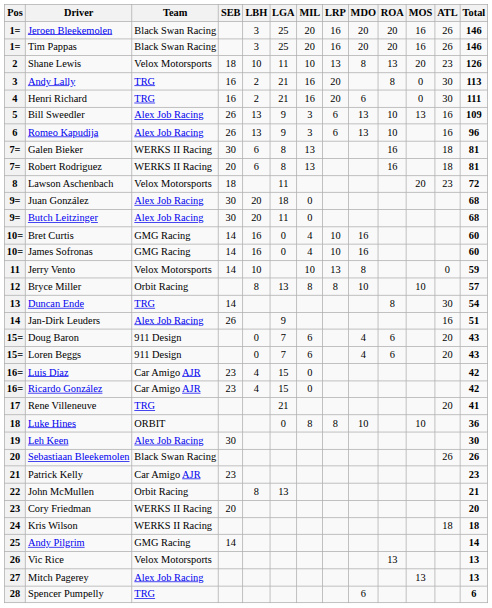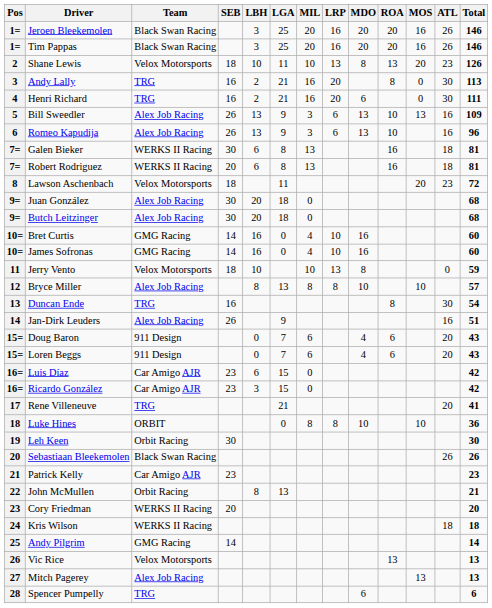 <table class="wikitable" style="font-size: 90%;">
 <tr>
 <th>Pos</th>
 <th>Driver</th>
 <th>Team</th>
 <th>SEB</th>
 <th>LBH</th>
 <th>LGA</th>
 <th>MIL</th>
 <th>LRP</th>
 <th>MDO</th>
 <th>ROA</th>
 <th>MOS</th>
 <th>ATL</th>
 <th>Total</th>
 </tr>
 <tr>
 <th>1=</th>
 <td> <a href='#'>Jeroen Bleekemolen</a></td>
 <td> Black Swan Racing</td>
 <td></td>
 <td align="center">3</td>
 <td align="center">25</td>
 <td align="center">20</td>
 <td align="center">16</td>
 <td align="center">20</td>
 <td align="center">20</td>
 <td align="center">16</td>
 <td align="center">26</td>
 <td align="center"><strong>146</strong></td>
 </tr>
 <tr>
 <th>1=</th>
 <td> Tim Pappas</td>
 <td> Black Swan Racing</td>
 <td></td>
 <td align="center">3</td>
 <td align="center">25</td>
 <td align="center">20</td>
 <td align="center">16</td>
 <td align="center">20</td>
 <td align="center">20</td>
 <td align="center">16</td>
 <td align="center">26</td>
 <td align="center"><strong>146</strong></td>
 </tr>
 <tr>
 <th>2</th>
 <td> Shane Lewis</td>
 <td> Velox Motorsports</td>
 <td align="center">18</td>
 <td align="center">10</td>
 <td align="center">11</td>
 <td align="center">10</td>
 <td align="center">13</td>
 <td align="center">8</td>
 <td align="center">13</td>
 <td align="center">20</td>
 <td align="center">23</td>
 <td align="center"><strong>126</strong></td>
 </tr>
 <tr>
 <th>3</th>
 <td> <a href='#'>Andy Lally</a></td>
 <td> <a href='#'>TRG</a></td>
 <td align="center">16</td>
 <td align="center">2</td>
 <td align="center">21</td>
 <td align="center">16</td>
 <td align="center">20</td>
 <td></td>
 <td align="center">8</td>
 <td align="center">0</td>
 <td align="center">30</td>
 <td align="center"><strong>113</strong></td>
 </tr>
 <tr>
 <th>4</th>
 <td> Henri Richard</td>
 <td> <a href='#'>TRG</a></td>
 <td align="center">16</td>
 <td align="center">2</td>
 <td align="center">21</td>
 <td align="center">16</td>
 <td align="center">20</td>
 <td align="center">6</td>
 <td></td>
 <td align="center">0</td>
 <td align="center">30</td>
 <td align="center"><strong>111</strong></td>
 </tr>
 <tr>
 <th>5</th>
 <td> Bill Sweedler</td>
 <td> <a href='#'>Alex Job Racing</a></td>
 <td align="center">26</td>
 <td align="center">13</td>
 <td align="center">9</td>
 <td align="center">3</td>
 <td align="center">6</td>
 <td align="center">13</td>
 <td align="center">10</td>
 <td align="center">13</td>
 <td align="center">16</td>
 <td align="center"><strong>109</strong></td>
 </tr>
 <tr>
 <th>6</th>
 <td> <a href='#'>Romeo Kapudija</a></td>
 <td> <a href='#'>Alex Job Racing</a></td>
 <td align="center">26</td>
 <td align="center">13</td>
 <td align="center">9</td>
 <td align="center">3</td>
 <td align="center">6</td>
 <td align="center">13</td>
 <td align="center">10</td>
 <td></td>
 <td align="center">16</td>
 <td align="center"><strong>96</strong></td>
 </tr>
 <tr>
 <th>7=</th>
 <td> Galen Bieker</td>
 <td> WERKS II Racing</td>
 <td align="center">30</td>
 <td align="center">6</td>
 <td align="center">8</td>
 <td align="center">13</td>
 <td></td>
 <td></td>
 <td align="center">16</td>
 <td></td>
 <td align="center">18</td>
 <td align="center"><strong>81</strong></td>
 </tr>
 <tr>
 <th>7=</th>
 <td> Robert Rodriguez</td>
 <td> WERKS II Racing</td>
 <td align="center">20</td>
 <td align="center">6</td>
 <td align="center">8</td>
 <td align="center">13</td>
 <td></td>
 <td></td>
 <td align="center">16</td>
 <td></td>
 <td align="center">18</td>
 <td align="center"><strong>81</strong></td>
 </tr>
 <tr>
 <th>8</th>
 <td> Lawson Aschenbach</td>
 <td> Velox Motorsports</td>
 <td align="center">18</td>
 <td></td>
 <td align="center">11</td>
 <td></td>
 <td></td>
 <td></td>
 <td></td>
 <td align="center">20</td>
 <td align="center">23</td>
 <td align="center"><strong>72</strong></td>
 </tr>
 <tr>
 <th>9=</th>
 <td> Juan González</td>
 <td> <a href='#'>Alex Job Racing</a></td>
 <td align="center">30</td>
 <td align="center">20</td>
 <td align="center">18</td>
 <td align="center">0</td>
 <td></td>
 <td></td>
 <td></td>
 <td></td>
 <td></td>
 <td align="center"><strong>68</strong></td>
 </tr>
 <tr>
 <th>9=</th>
 <td> <a href='#'>Butch Leitzinger</a></td>
 <td> <a href='#'>Alex Job Racing</a></td>
 <td align="center">30</td>
 <td align="center">20</td>
-<td align="center">11</td>
+<td align="center">18</td>
 <td align="center">0</td>
 <td></td>
 <td></td>
 <td></td>
 <td></td>
 <td></td>
 <td align="center"><strong>68</strong></td>
 </tr>
 <tr>
 <th>10=</th>
 <td> Bret Curtis</td>
 <td> GMG Racing</td>
 <td align="center">14</td>
 <td align="center">16</td>
 <td align="center">0</td>
 <td align="center">4</td>
 <td align="center">10</td>
 <td align="center">16</td>
 <td></td>
 <td></td>
 <td></td>
 <td align="center"><strong>60</strong></td>
 </tr>
 <tr>
 <th>10=</th>
 <td> James Sofronas</td>
 <td> GMG Racing</td>
 <td align="center">14</td>
 <td align="center">16</td>
 <td align="center">0</td>
 <td align="center">4</td>
 <td align="center">10</td>
 <td align="center">16</td>
 <td></td>
 <td></td>
 <td></td>
 <td align="center"><strong>60</strong></td>
 </tr>
 <tr>
 <th>11</th>
 <td> Jerry Vento</td>
 <td> Velox Motorsports</td>
-<td align="center">14</td>
+<td align="center">18</td>
 <td align="center">10</td>
 <td></td>
 <td align="center">10</td>
 <td align="center">13</td>
 <td align="center">8</td>
 <td></td>
 <td></td>
 <td align="center">0</td>
 <td align="center"><strong>59</strong></td>
 </tr>
 <tr>
 <th>12</th>
 <td> Bryce Miller</td>
-<td> Orbit Racing</td>
+<td> <a href='#'>Alex Job Racing</a></td>
 <td></td>
 <td align="center">8</td>
 <td align="center">13</td>
 <td align="center">8</td>
 <td align="center">8</td>
 <td align="center">10</td>
 <td></td>
 <td align="center">10</td>
 <td></td>
 <td align="center"><strong>57</strong></td>
 </tr>
 <tr>
 <th>13</th>
 <td> <a href='#'>Duncan Ende</a></td>
 <td> <a href='#'>TRG</a></td>
-<td align="center">14</td>
+<td align="center">16</td>
 <td></td>
 <td></td>
 <td></td>
 <td></td>
 <td></td>
 <td align="center">8</td>
 <td></td>
 <td align="center">30</td>
 <td align="center"><strong>54</strong></td>
 </tr>
 <tr>
 <th>14</th>
 <td> Jan-Dirk Leuders</td>
 <td> <a href='#'>Alex Job Racing</a></td>
 <td align="center">26</td>
 <td></td>
 <td align="center">9</td>
 <td></td>
 <td></td>
 <td></td>
 <td></td>
 <td></td>
 <td align="center">16</td>
 <td align="center"><strong>51</strong></td>
 </tr>
 <tr>
 <th>15=</th>
 <td> Doug Baron</td>
 <td> 911 Design</td>
 <td></td>
 <td align="center">0</td>
 <td align="center">7</td>
 <td align="center">6</td>
 <td></td>
 <td align="center">4</td>
 <td align="center">6</td>
 <td></td>
 <td align="center">20</td>
 <td align="center"><strong>43</strong></td>
 </tr>
 <tr>
 <th>15=</th>
 <td> Loren Beggs</td>
 <td> 911 Design</td>
 <td></td>
 <td align="center">0</td>
 <td align="center">7</td>
 <td align="center">6</td>
 <td></td>
 <td align="center">4</td>
 <td align="center">6</td>
 <td></td>
 <td align="center">20</td>
 <td align="center"><strong>43</strong></td>
 </tr>
 <tr>
 <th>16=</th>
 <td> <a href='#'>Luis Díaz</a></td>
 <td> Car Amigo <a href='#'>AJR</a></td>
 <td align="center">23</td>
-<td align="center">4</td>
+<td align="center">6</td>
 <td align="center">15</td>
 <td align="center">0</td>
 <td></td>
 <td></td>
 <td></td>
 <td></td>
 <td></td>
 <td align="center"><strong>42</strong></td>
 </tr>
 <tr>
 <th>16=</th>
 <td> <a href='#'>Ricardo González</a></td>
 <td> Car Amigo <a href='#'>AJR</a></td>
 <td align="center">23</td>
-<td align="center">4</td>
+<td align="center">3</td>
 <td align="center">15</td>
 <td align="center">0</td>
 <td></td>
 <td></td>
 <td></td>
 <td></td>
 <td></td>
 <td align="center"><strong>42</strong></td>
 </tr>
 <tr>
 <th>17</th>
 <td> Rene Villeneuve</td>
 <td> <a href='#'>TRG</a></td>
 <td></td>
 <td></td>
 <td align="center">21</td>
 <td></td>
 <td></td>
 <td></td>
 <td></td>
 <td></td>
 <td align="center">20</td>
 <td align="center"><strong>41</strong></td>
 </tr>
 <tr>
 <th>18</th>
 <td> <a href='#'>Luke Hines</a></td>
 <td> ORBIT</td>
 <td></td>
 <td></td>
 <td align="center">0</td>
 <td align="center">8</td>
 <td align="center">8</td>
 <td align="center">10</td>
 <td></td>
 <td align="center">10</td>
 <td></td>
 <td align="center"><strong>36</strong></td>
 </tr>
 <tr>
 <th>19</th>
 <td> <a href='#'>Leh Keen</a></td>
-<td> <a href='#'>Alex Job Racing</a></td>
+<td> Orbit Racing</td>
 <td align="center">30</td>
 <td></td>
 <td></td>
 <td></td>
 <td></td>
 <td></td>
 <td></td>
 <td></td>
 <td></td>
 <td align="center"><strong>30</strong></td>
 </tr>
 <tr>
 <th>20</th>
 <td> <a href='#'>Sebastiaan Bleekemolen</a></td>
 <td> Black Swan Racing</td>
 <td></td>
 <td></td>
 <td></td>
 <td></td>
 <td></td>
 <td></td>
 <td></td>
 <td></td>
 <td align="center">26</td>
 <td align="center"><strong>26</strong></td>
 </tr>
 <tr>
 <th>21</th>
 <td> Patrick Kelly</td>
 <td> Car Amigo <a href='#'>AJR</a></td>
 <td align="center">23</td>
 <td></td>
 <td></td>
 <td></td>
 <td></td>
 <td></td>
 <td></td>
 <td></td>
 <td></td>
 <td align="center"><strong>23</strong></td>
 </tr>
 <tr>
 <th>22</th>
 <td> John McMullen</td>
 <td> Orbit Racing</td>
 <td></td>
 <td align="center">8</td>
 <td align="center">13</td>
 <td></td>
 <td></td>
 <td></td>
 <td></td>
 <td></td>
 <td></td>
 <td align="center"><strong>21</strong></td>
 </tr>
 <tr>
 <th>23</th>
 <td> Cory Friedman</td>
 <td> WERKS II Racing</td>
 <td align="center">20</td>
 <td></td>
 <td></td>
 <td></td>
 <td></td>
 <td></td>
 <td></td>
 <td></td>
 <td></td>
 <td align="center"><strong>20</strong></td>
 </tr>
 <tr>
 <th>24</th>
 <td> Kris Wilson</td>
 <td> WERKS II Racing</td>
 <td></td>
 <td></td>
 <td></td>
 <td></td>
 <td></td>
 <td></td>
 <td></td>
 <td></td>
 <td align="center">18</td>
 <td align="center"><strong>18</strong></td>
 </tr>
 <tr>
 <th>25</th>
 <td> <a href='#'>Andy Pilgrim</a></td>
 <td> GMG Racing</td>
 <td align="center">14</td>
 <td></td>
 <td></td>
 <td></td>
 <td></td>
 <td></td>
 <td></td>
 <td></td>
 <td></td>
 <td align="center"><strong>14</strong></td>
 </tr>
 <tr>
 <th>26</th>
 <td> Vic Rice</td>
 <td> Velox Motorsports</td>
 <td></td>
 <td></td>
 <td></td>
 <td></td>
 <td></td>
 <td></td>
 <td align="center">13</td>
 <td></td>
 <td></td>
 <td align="center"><strong>13</strong></td>
 </tr>
 <tr>
 <th>27</th>
 <td> Mitch Pagerey</td>
 <td> <a href='#'>Alex Job Racing</a></td>
 <td></td>
 <td></td>
 <td></td>
 <td></td>
 <td></td>
 <td></td>
 <td></td>
 <td align="center">13</td>
 <td></td>
 <td align="center"><strong>13</strong></td>
 </tr>
 <tr>
 <th>28</th>
 <td> Spencer Pumpelly</td>
 <td> <a href='#'>TRG</a></td>
 <td></td>
 <td></td>
 <td></td>
 <td></td>
 <td></td>
 <td align="center">6</td>
 <td></td>
 <td></td>
 <td></td>
 <td align="center"><strong>6</strong></td>
 </tr>
 </table>
